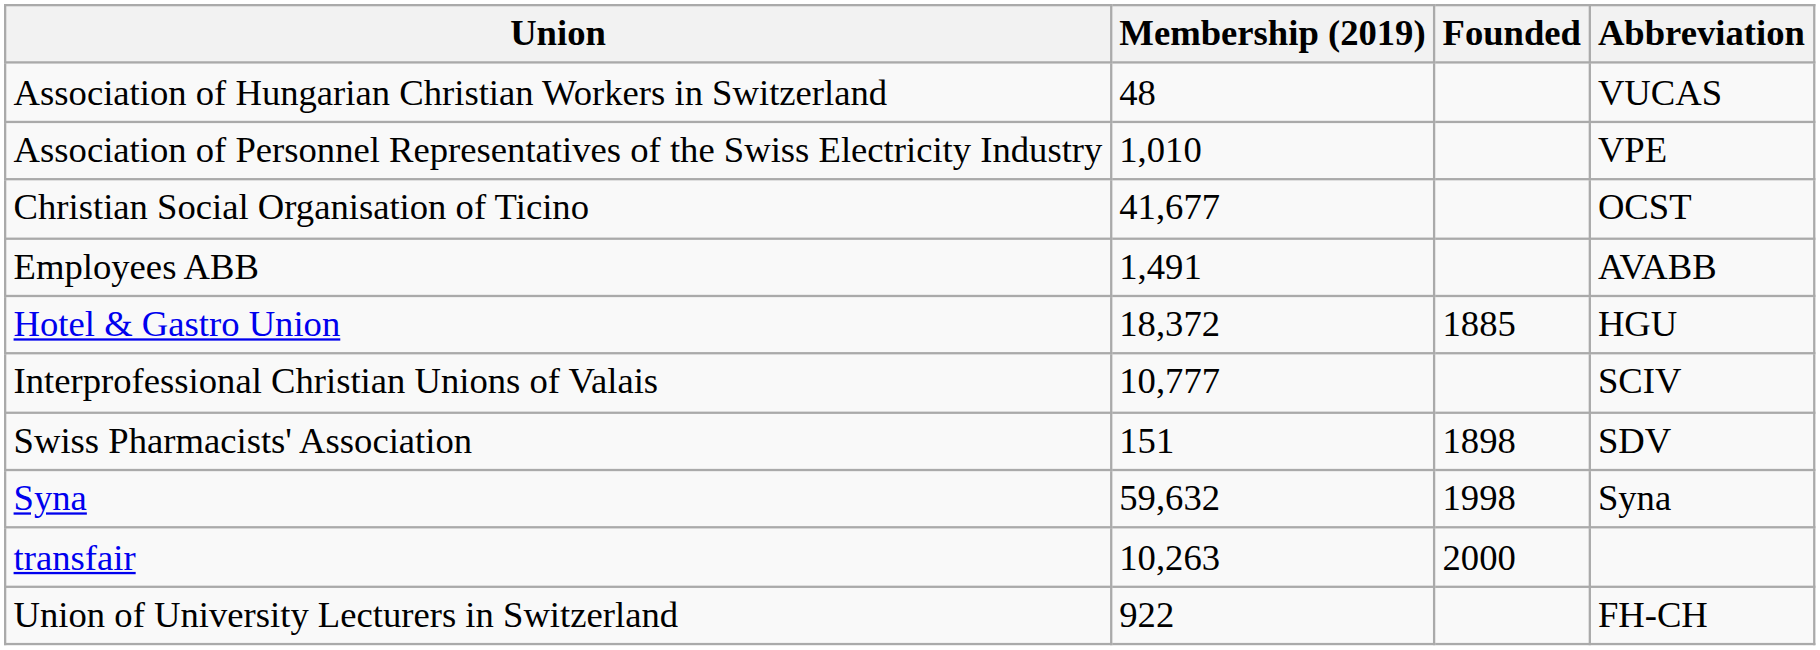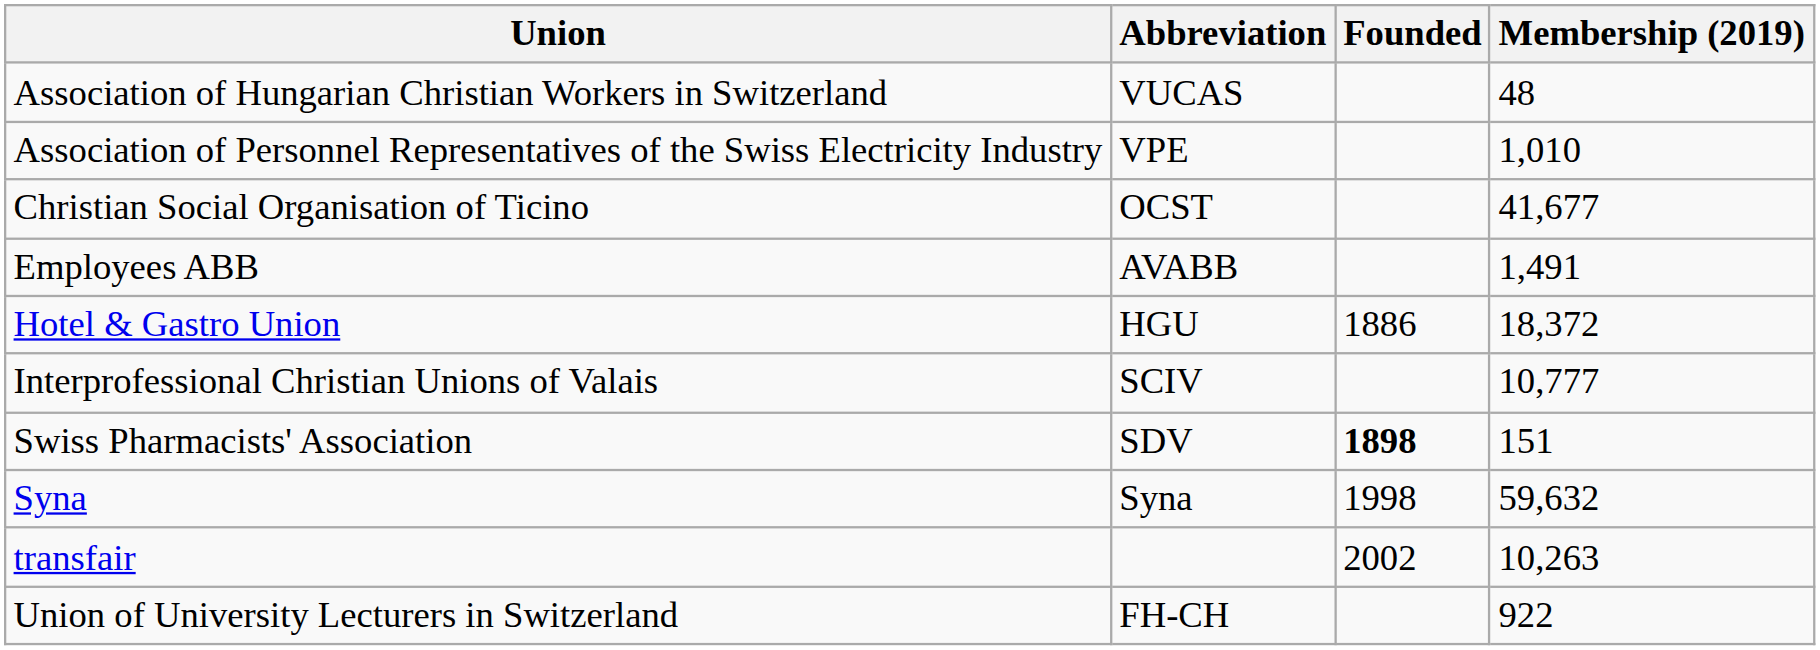 <table class="wikitable sortable">
 <tr>
 <th>Union</th>
+<th>Abbreviation</th>
+<th>Founded</th>
 <th>Membership (2019)</th>
-<th>Founded</th>
-<th>Abbreviation</th>
 </tr>
 <tr>
 <td>Association of Hungarian Christian Workers in Switzerland</td>
+<td>VUCAS</td>
+<td></td>
 <td>48</td>
-<td></td>
-<td>VUCAS</td>
 </tr>
 <tr>
 <td>Association of Personnel Representatives of the Swiss Electricity Industry</td>
+<td>VPE</td>
+<td></td>
 <td>1,010</td>
-<td></td>
-<td>VPE</td>
 </tr>
 <tr>
 <td>Christian Social Organisation of Ticino</td>
+<td>OCST</td>
+<td></td>
 <td>41,677</td>
-<td></td>
-<td>OCST</td>
 </tr>
 <tr>
 <td>Employees ABB</td>
+<td>AVABB</td>
+<td></td>
 <td>1,491</td>
-<td></td>
-<td>AVABB</td>
 </tr>
 <tr>
 <td><a href='#'>Hotel & Gastro Union</a></td>
+<td>HGU</td>
+<td>1886</td>
 <td>18,372</td>
-<td>1885</td>
-<td>HGU</td>
 </tr>
 <tr>
 <td>Interprofessional Christian Unions of Valais</td>
+<td>SCIV</td>
+<td></td>
 <td>10,777</td>
-<td></td>
-<td>SCIV</td>
 </tr>
 <tr>
 <td>Swiss Pharmacists' Association</td>
+<td>SDV</td>
+<td><strong>1898</strong></td>
 <td>151</td>
-<td>1898</td>
-<td>SDV</td>
 </tr>
 <tr>
 <td><a href='#'>Syna</a></td>
+<td>Syna</td>
+<td>1998</td>
 <td>59,632</td>
-<td>1998</td>
-<td>Syna</td>
 </tr>
 <tr>
 <td><a href='#'>transfair</a></td>
+<td></td>
+<td>2002</td>
 <td>10,263</td>
-<td>2000</td>
-<td></td>
 </tr>
 <tr>
 <td>Union of University Lecturers in Switzerland</td>
+<td>FH-CH</td>
+<td></td>
 <td>922</td>
-<td></td>
-<td>FH-CH</td>
 </tr>
 </table>
